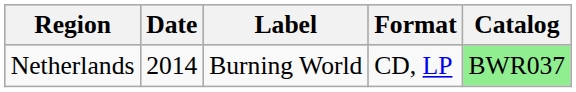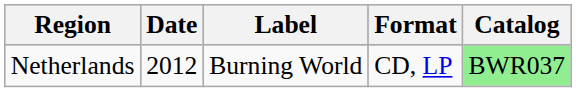 <table class="wikitable">
 <tr>
 <th>Region</th>
 <th>Date</th>
 <th>Label</th>
 <th>Format</th>
 <th>Catalog</th>
 </tr>
 <tr>
 <td>Netherlands</td>
-<td>2014</td>
+<td>2012</td>
 <td>Burning World</td>
 <td>CD, <a href='#'>LP</a></td>
 <td style="background: lightgreen;">BWR037</td>
 </tr>
 </table>
